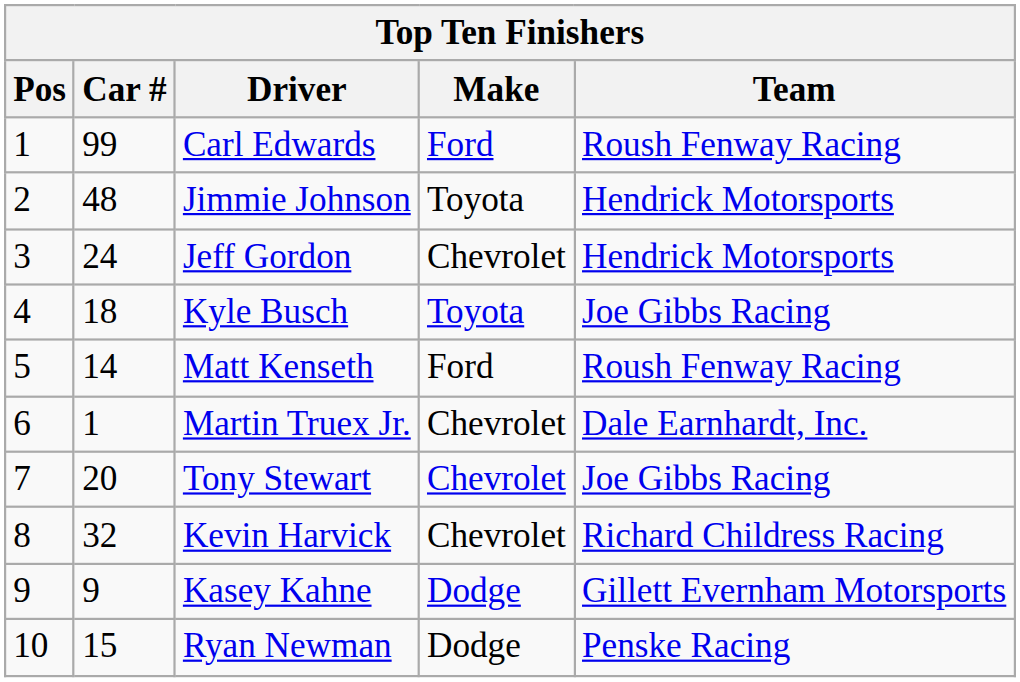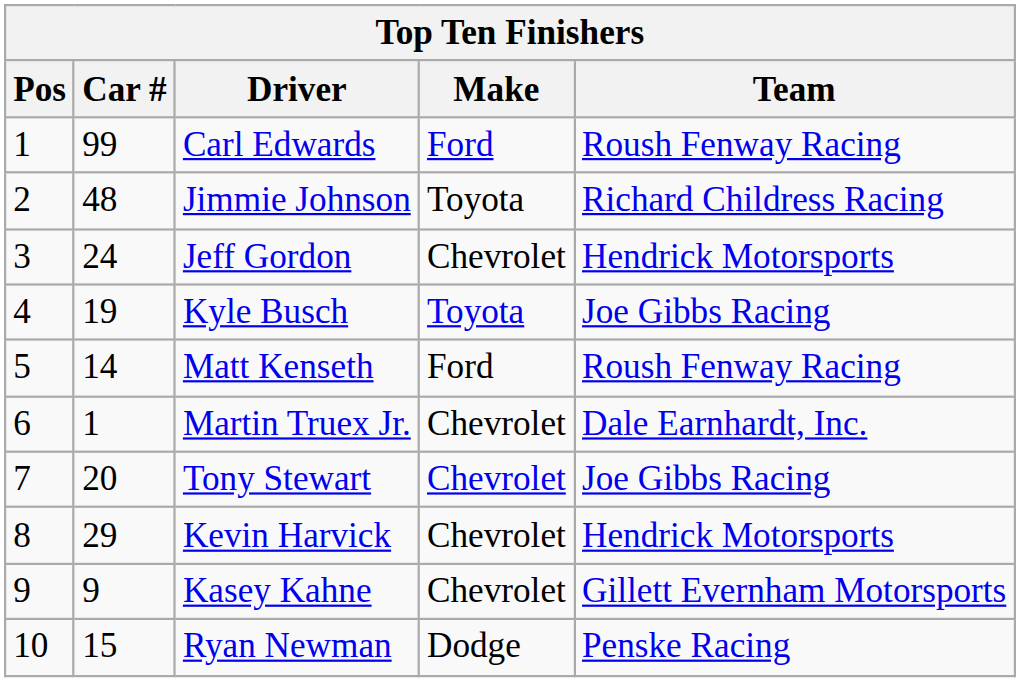 <table class="wikitable">
 <tr>
 <th colspan=9>Top Ten Finishers</th>
 </tr>
 <tr>
 <th>Pos</th>
 <th>Car #</th>
 <th>Driver</th>
 <th>Make</th>
 <th>Team</th>
 </tr>
 <tr>
 <td>1</td>
 <td>99</td>
 <td><a href='#'>Carl Edwards</a></td>
 <td><a href='#'>Ford</a></td>
 <td><a href='#'>Roush Fenway Racing</a></td>
 </tr>
 <tr>
 <td>2</td>
 <td>48</td>
 <td><a href='#'>Jimmie Johnson</a></td>
 <td>Toyota</td>
-<td><a href='#'>Hendrick Motorsports</a></td>
+<td><a href='#'>Richard Childress Racing</a></td>
 </tr>
 <tr>
 <td>3</td>
 <td>24</td>
 <td><a href='#'>Jeff Gordon</a></td>
 <td>Chevrolet</td>
 <td><a href='#'>Hendrick Motorsports</a></td>
 </tr>
 <tr>
 <td>4</td>
-<td>18</td>
+<td>19</td>
 <td><a href='#'>Kyle Busch</a></td>
 <td><a href='#'>Toyota</a></td>
 <td><a href='#'>Joe Gibbs Racing</a></td>
 </tr>
 <tr>
 <td>5</td>
 <td>14</td>
 <td><a href='#'>Matt Kenseth</a></td>
 <td>Ford</td>
 <td><a href='#'>Roush Fenway Racing</a></td>
 </tr>
 <tr>
 <td>6</td>
 <td>1</td>
 <td><a href='#'>Martin Truex Jr.</a></td>
 <td>Chevrolet</td>
 <td><a href='#'>Dale Earnhardt, Inc.</a></td>
 </tr>
 <tr>
 <td>7</td>
 <td>20</td>
 <td><a href='#'>Tony Stewart</a></td>
 <td><a href='#'>Chevrolet</a></td>
 <td><a href='#'>Joe Gibbs Racing</a></td>
 </tr>
 <tr>
 <td>8</td>
-<td>32</td>
+<td>29</td>
 <td><a href='#'>Kevin Harvick</a></td>
 <td>Chevrolet</td>
-<td><a href='#'>Richard Childress Racing</a></td>
+<td><a href='#'>Hendrick Motorsports</a></td>
 </tr>
 <tr>
 <td>9</td>
 <td>9</td>
 <td><a href='#'>Kasey Kahne</a></td>
-<td><a href='#'>Dodge</a></td>
+<td>Chevrolet</td>
 <td><a href='#'>Gillett Evernham Motorsports</a></td>
 </tr>
 <tr>
 <td>10</td>
 <td>15</td>
 <td><a href='#'>Ryan Newman</a></td>
 <td>Dodge</td>
 <td><a href='#'>Penske Racing</a></td>
 </tr>
 </table>
